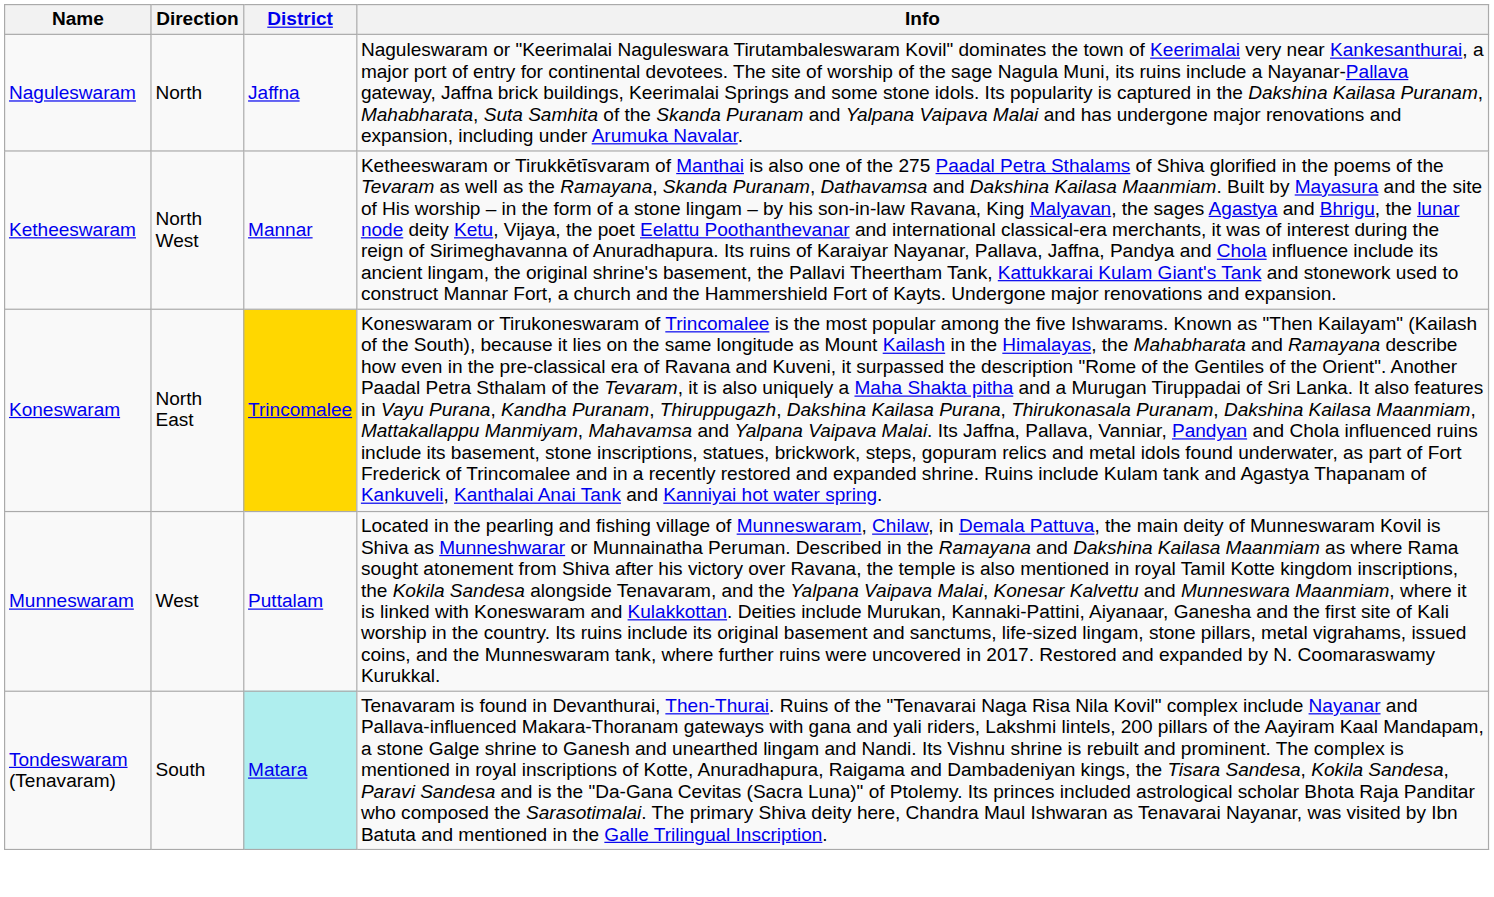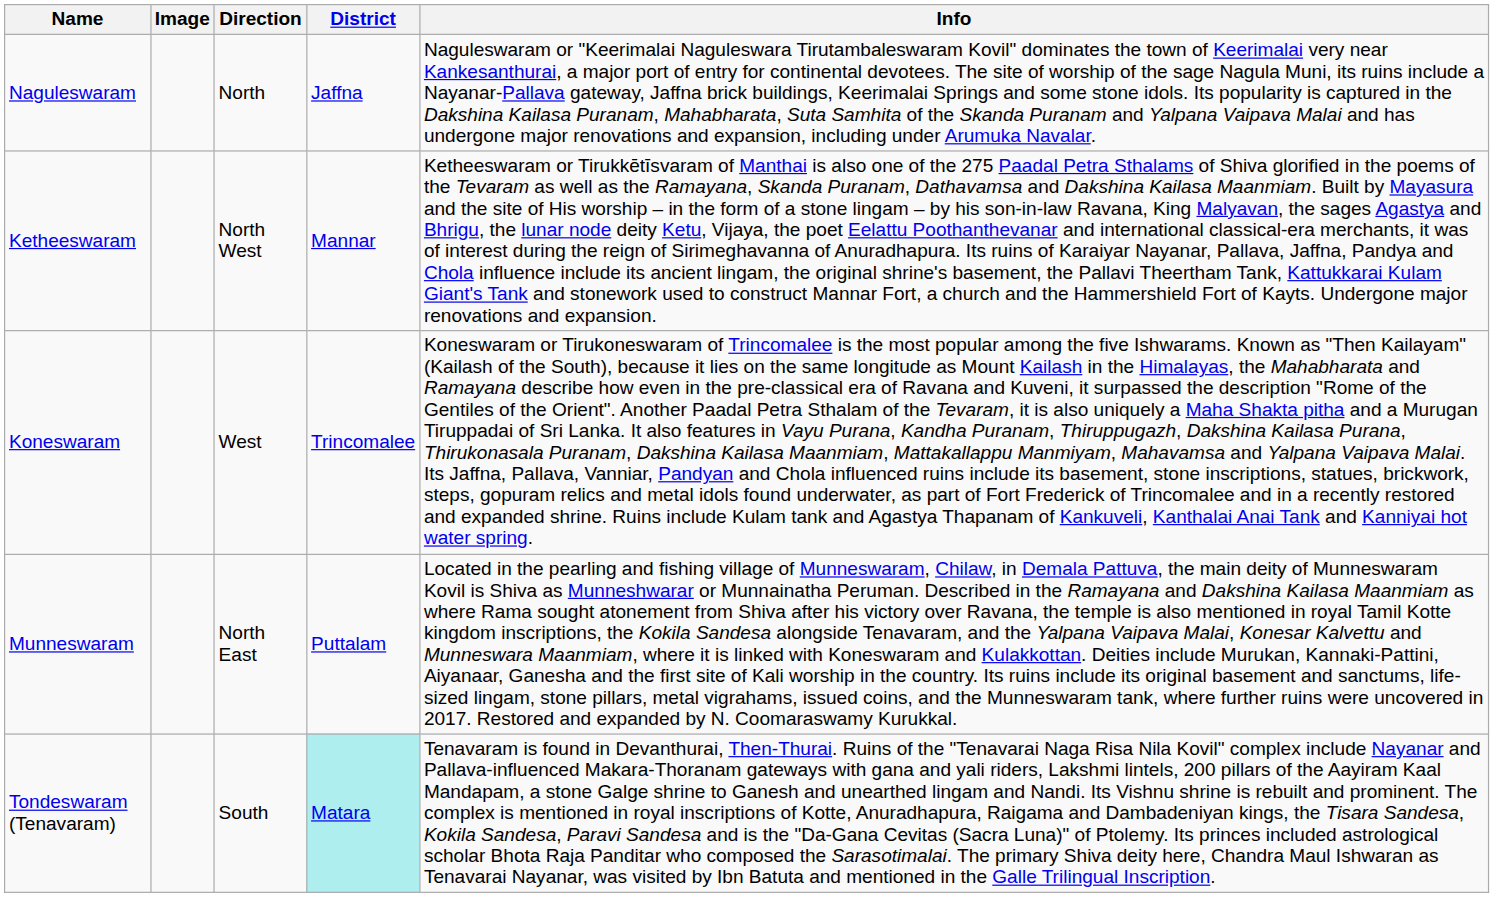 <table class="wikitable sortable">
 <tr>
 <th>Name</th>
+<th>Image</th>
 <th>Direction</th>
 <th><a href='#'>District</a></th>
 <th>Info</th>
 </tr>
 <tr>
 <td><a href='#'>Naguleswaram</a></td>
+<td></td>
 <td>North</td>
 <td><a href='#'>Jaffna</a></td>
 <td>Naguleswaram or "Keerimalai Naguleswara Tirutambaleswaram Kovil" dominates the town of <a href='#'>Keerimalai</a> very near <a href='#'>Kankesanthurai</a>, a major port of entry for continental devotees. The site of worship of the sage Nagula Muni, its ruins include a Nayanar-<a href='#'>Pallava</a> gateway, Jaffna brick buildings, Keerimalai Springs and some stone idols. Its popularity is captured in the <em>Dakshina Kailasa Puranam</em>, <em>Mahabharata</em>, <em>Suta Samhita</em> of the <em>Skanda Puranam</em> and <em>Yalpana Vaipava Malai</em> and has undergone major renovations and expansion, including under <a href='#'>Arumuka Navalar</a>.</td>
 </tr>
 <tr>
 <td><a href='#'>Ketheeswaram</a></td>
+<td></td>
 <td>North West</td>
 <td><a href='#'>Mannar</a></td>
 <td>Ketheeswaram or Tirukkētīsvaram of <a href='#'>Manthai</a> is also one of the 275 <a href='#'>Paadal Petra Sthalams</a> of Shiva glorified in the poems of the <em>Tevaram</em> as well as the <em>Ramayana</em>, <em>Skanda Puranam</em>, <em>Dathavamsa</em> and <em>Dakshina Kailasa Maanmiam</em>. Built by <a href='#'>Mayasura</a> and the site of His worship – in the form of a stone lingam – by his son-in-law Ravana, King <a href='#'>Malyavan</a>, the sages <a href='#'>Agastya</a> and <a href='#'>Bhrigu</a>, the <a href='#'>lunar node</a> deity <a href='#'>Ketu</a>, Vijaya, the poet <a href='#'>Eelattu Poothanthevanar</a> and international classical-era merchants, it was of interest during the reign of Sirimeghavanna of Anuradhapura. Its ruins of Karaiyar Nayanar, Pallava, Jaffna, Pandya and <a href='#'>Chola</a> influence include its ancient lingam, the original shrine's basement, the Pallavi Theertham Tank, <a href='#'>Kattukkarai Kulam Giant's Tank</a> and stonework used to construct Mannar Fort, a church and the Hammershield Fort of Kayts. Undergone major renovations and expansion.</td>
 </tr>
 <tr>
 <td><a href='#'>Koneswaram</a></td>
-<td>North East</td>
-<td style="background: gold;"><a href='#'>Trincomalee</a></td>
+<td></td>
+<td>West</td>
+<td><a href='#'>Trincomalee</a></td>
 <td>Koneswaram  or Tirukoneswaram of <a href='#'>Trincomalee</a> is the most popular among the five Ishwarams. Known as "Then Kailayam" (Kailash of the South), because it lies on the same longitude as Mount <a href='#'>Kailash</a> in the <a href='#'>Himalayas</a>, the <em>Mahabharata</em> and <em>Ramayana</em> describe how even in the pre-classical era of Ravana and Kuveni, it surpassed the description "Rome of the Gentiles of the Orient". Another Paadal Petra Sthalam of the <em>Tevaram</em>, it is also uniquely a <a href='#'>Maha Shakta pitha</a> and a Murugan Tiruppadai of Sri Lanka. It also features in <em>Vayu Purana</em>, <em>Kandha Puranam</em>, <em>Thiruppugazh</em>, <em>Dakshina Kailasa Purana</em>, <em>Thirukonasala Puranam</em>, <em>Dakshina Kailasa Maanmiam</em>, <em>Mattakallappu Manmiyam</em>, <em>Mahavamsa</em> and <em>Yalpana Vaipava Malai</em>. Its Jaffna, Pallava, Vanniar, <a href='#'>Pandyan</a> and Chola influenced ruins include its basement, stone inscriptions, statues, brickwork, steps, gopuram relics and metal idols found underwater, as part of Fort Frederick of Trincomalee and in a recently restored and expanded shrine. Ruins include Kulam tank and Agastya Thapanam of <a href='#'>Kankuveli</a>, <a href='#'>Kanthalai Anai Tank</a> and <a href='#'>Kanniyai hot water spring</a>.</td>
 </tr>
 <tr>
 <td><a href='#'>Munneswaram</a></td>
-<td>West</td>
+<td></td>
+<td>North East</td>
 <td><a href='#'>Puttalam</a></td>
 <td>Located in the pearling and fishing village of <a href='#'>Munneswaram</a>, <a href='#'>Chilaw</a>, in <a href='#'>Demala Pattuva</a>, the main deity of Munneswaram Kovil is Shiva as <a href='#'>Munneshwarar</a> or Munnainatha Peruman. Described in the <em>Ramayana</em> and <em>Dakshina Kailasa Maanmiam</em> as where Rama sought atonement from Shiva after his victory over Ravana, the temple is also mentioned in royal Tamil Kotte kingdom inscriptions, the <em>Kokila Sandesa</em> alongside Tenavaram, and the <em>Yalpana Vaipava Malai</em>, <em>Konesar Kalvettu</em> and <em>Munneswara Maanmiam</em>, where it is linked with Koneswaram and <a href='#'>Kulakkottan</a>. Deities include Murukan, Kannaki-Pattini, Aiyanaar, Ganesha and the first site of Kali worship in the country. Its ruins include its original basement and sanctums, life-sized lingam, stone pillars, metal vigrahams, issued coins, and the Munneswaram tank, where further ruins were uncovered in 2017. Restored and expanded by N. Coomaraswamy Kurukkal.</td>
 </tr>
 <tr>
 <td><a href='#'>Tondeswaram</a> (Tenavaram)</td>
+<td></td>
 <td>South</td>
 <td style="background: paleturquoise;"><a href='#'>Matara</a></td>
 <td>Tenavaram is found in Devanthurai, <a href='#'>Then-Thurai</a>. Ruins of the "Tenavarai Naga Risa Nila Kovil" complex include <a href='#'>Nayanar</a> and Pallava-influenced Makara-Thoranam gateways with gana and yali riders, Lakshmi lintels, 200 pillars of the Aayiram Kaal Mandapam, a stone Galge shrine to Ganesh and unearthed lingam and Nandi. Its Vishnu shrine is rebuilt and prominent. The complex is mentioned in royal inscriptions of Kotte, Anuradhapura, Raigama and Dambadeniyan kings, the <em>Tisara Sandesa</em>, <em>Kokila Sandesa</em>, <em>Paravi Sandesa</em> and is the "Da-Gana Cevitas (Sacra Luna)" of Ptolemy. Its princes included astrological scholar Bhota Raja Panditar who composed the <em>Sarasotimalai</em>. The primary Shiva deity here, Chandra Maul Ishwaran as Tenavarai Nayanar, was visited by Ibn Batuta and mentioned in the <a href='#'>Galle Trilingual Inscription</a>.</td>
 </tr>
 </table>
